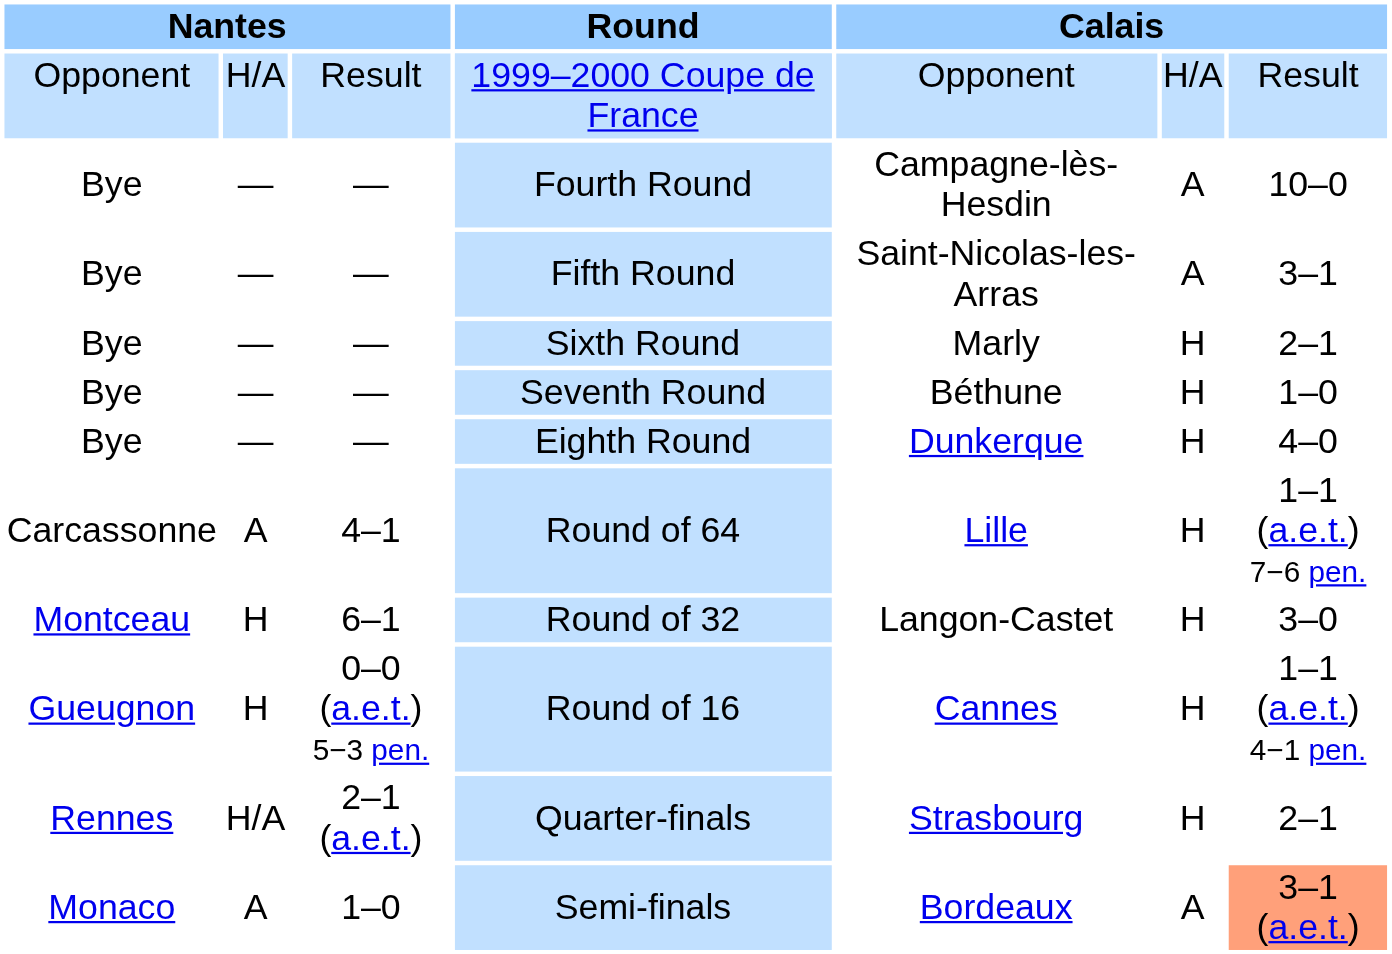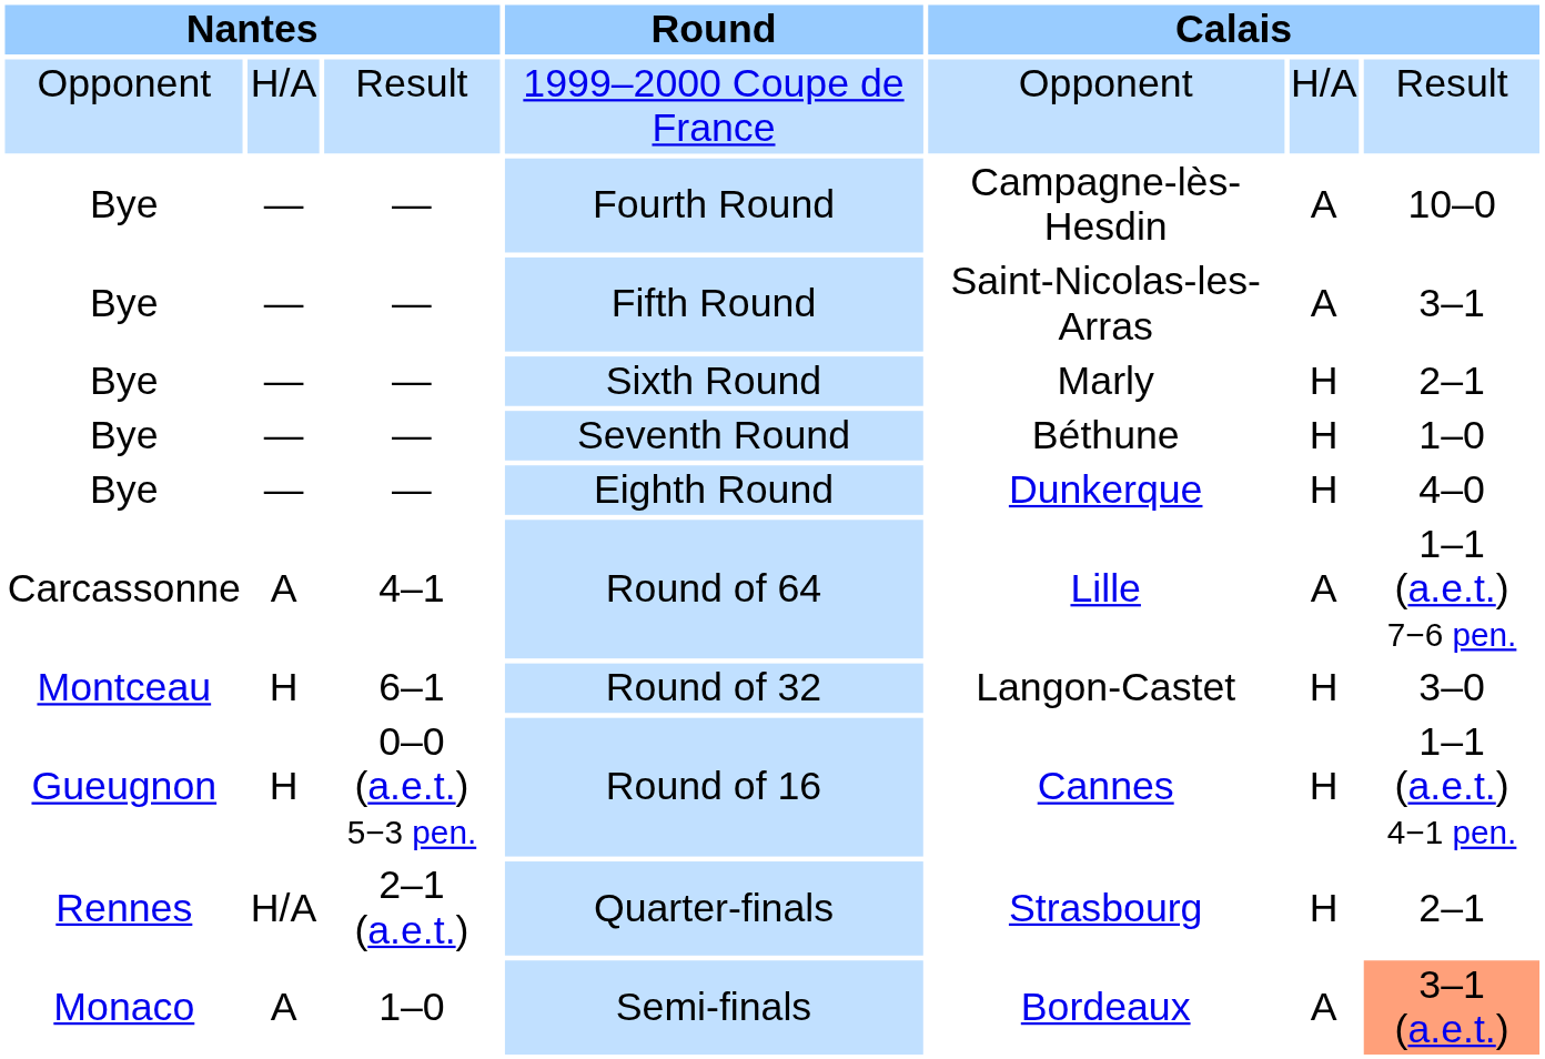 <table width="100%" style="text-align:center">
 <tr valign=top bgcolor=#99ccff>
 <th colspan=3 style="width:1*">Nantes</th>
 <th><strong>Round</strong></th>
 <th colspan=3 style="width:1*">Calais</th>
 </tr>
 <tr valign=top bgcolor=#c1e0ff>
 <td>Opponent</td>
 <td>H/A</td>
 <td>Result</td>
 <td bgcolor=#c1e0ff><a href='#'>1999–2000 Coupe de France</a></td>
 <td>Opponent</td>
 <td>H/A</td>
 <td>Result</td>
 </tr>
 <tr>
 <td>Bye</td>
 <td>—</td>
 <td>—</td>
 <td bgcolor=#c1e0ff>Fourth Round</td>
 <td>Campagne-lès-Hesdin</td>
 <td>A</td>
 <td>10–0</td>
 </tr>
 <tr>
 <td>Bye</td>
 <td>—</td>
 <td>—</td>
 <td bgcolor=#c1e0ff>Fifth Round</td>
 <td>Saint-Nicolas-les-Arras</td>
 <td>A</td>
 <td>3–1</td>
 </tr>
 <tr>
 <td>Bye</td>
 <td>—</td>
 <td>—</td>
 <td bgcolor=#c1e0ff>Sixth Round</td>
 <td>Marly</td>
 <td>H</td>
 <td>2–1</td>
 </tr>
 <tr>
 <td>Bye</td>
 <td>—</td>
 <td>—</td>
 <td bgcolor=#c1e0ff>Seventh Round</td>
 <td>Béthune</td>
 <td>H</td>
 <td>1–0</td>
 </tr>
 <tr>
 <td>Bye</td>
 <td>—</td>
 <td>—</td>
 <td bgcolor=#c1e0ff>Eighth Round</td>
 <td><a href='#'>Dunkerque</a></td>
 <td>H</td>
 <td>4–0</td>
 </tr>
 <tr>
 <td>Carcassonne</td>
 <td>A</td>
 <td>4–1</td>
 <td bgcolor=#c1e0ff>Round of 64</td>
 <td><a href='#'>Lille</a></td>
-<td>H</td>
+<td>A</td>
 <td>1–1 (<a href='#'>a.e.t.</a>) <br> <small>7−6 <a href='#'>pen.</a></small></td>
 </tr>
 <tr>
 <td><a href='#'>Montceau</a></td>
 <td>H</td>
 <td>6–1</td>
 <td bgcolor=#c1e0ff>Round of 32</td>
 <td>Langon-Castet</td>
 <td>H</td>
 <td>3–0</td>
 </tr>
 <tr>
 <td><a href='#'>Gueugnon</a></td>
 <td>H</td>
 <td>0–0 (<a href='#'>a.e.t.</a>) <br> <small>5−3 <a href='#'>pen.</a></small></td>
 <td bgcolor=#c1e0ff>Round of 16</td>
 <td><a href='#'>Cannes</a></td>
 <td>H</td>
 <td>1–1 (<a href='#'>a.e.t.</a>) <br> <small>4−1 <a href='#'>pen.</a></small></td>
 </tr>
 <tr>
 <td><a href='#'>Rennes</a></td>
 <td>H/A</td>
 <td>2–1 (<a href='#'>a.e.t.</a>)</td>
 <td bgcolor=#c1e0ff>Quarter-finals</td>
 <td><a href='#'>Strasbourg</a></td>
 <td>H</td>
 <td>2–1</td>
 </tr>
 <tr>
 <td><a href='#'>Monaco</a></td>
 <td>A</td>
 <td>1–0</td>
 <td bgcolor=#c1e0ff>Semi-finals</td>
 <td><a href='#'>Bordeaux</a></td>
 <td>A</td>
 <td style="background: lightsalmon;">3–1 (<a href='#'>a.e.t.</a>)</td>
 </tr>
 </table>
